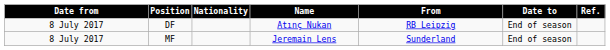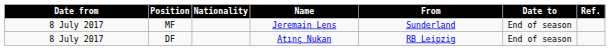 <table class="wikitable" style="text-align:center; font-size:90%; ">
 <tr>
 <th style="background:#000000; color:white; width:200px;">Date from</th>
 <th style="background:#000000; color:white; width:50px;">Position</th>
 <th style="background:#000000; color:white; width:50px;">Nationality</th>
 <th style="background:#000000; color:white; width:150px;">Name</th>
 <th style="background:#000000; color:white; width:200px;">From</th>
 <th style="background:#000000; color:white; width:100px;">Date to</th>
 <th style="background:#000000; color:white; width:35px;">Ref.</th>
 </tr>
 <tr>
 <td>8 July 2017</td>
+<td>MF</td>
+<td></td>
+<td><a href='#'>Jeremain Lens</a></td>
+<td><a href='#'>Sunderland</a></td>
+<td>End of season</td>
+<td></td>
+</tr>
+<tr>
+<td>8 July 2017</td>
 <td>DF</td>
 <td></td>
 <td><a href='#'>Atınç Nukan</a></td>
 <td><a href='#'>RB Leipzig</a></td>
 <td>End of season</td>
 <td></td>
 </tr>
-<tr>
-<td>8 July 2017</td>
-<td>MF</td>
-<td></td>
-<td><a href='#'>Jeremain Lens</a></td>
-<td><a href='#'>Sunderland</a></td>
-<td>End of season</td>
-<td></td>
-</tr>
 </table>
